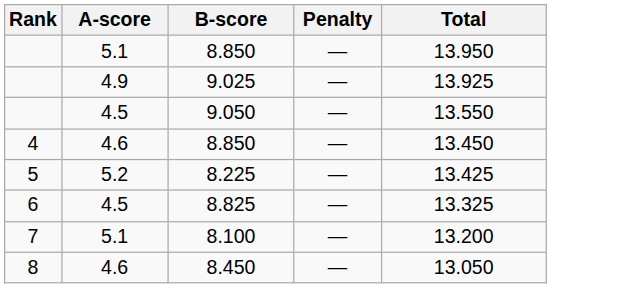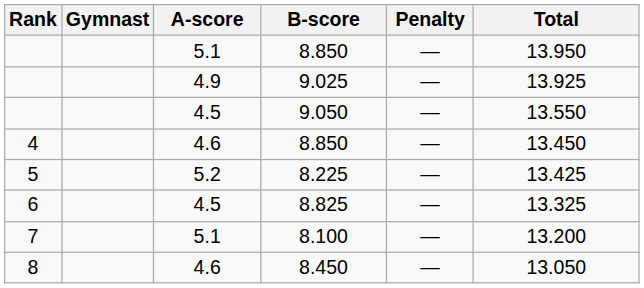 <table class="wikitable" style="text-align:center">
 <tr>
 <th>Rank</th>
+<th>Gymnast</th>
 <th style="width:5em">A-score</th>
 <th style="width:6em">B-score</th>
 <th style="width:4em">Penalty</th>
 <th style="width:8em">Total</th>
 </tr>
 <tr>
 <td></td>
+<td align=left></td>
 <td>5.1</td>
 <td>8.850</td>
 <td>—</td>
 <td>13.950</td>
 </tr>
 <tr>
 <td></td>
+<td align=left></td>
 <td>4.9</td>
 <td>9.025</td>
 <td>—</td>
 <td>13.925</td>
 </tr>
 <tr>
 <td></td>
+<td align=left></td>
 <td>4.5</td>
 <td>9.050</td>
 <td>—</td>
 <td>13.550</td>
 </tr>
 <tr>
 <td>4</td>
+<td align=left></td>
 <td>4.6</td>
 <td>8.850</td>
 <td>—</td>
 <td>13.450</td>
 </tr>
 <tr>
 <td>5</td>
+<td align=left></td>
 <td>5.2</td>
 <td>8.225</td>
 <td>—</td>
 <td>13.425</td>
 </tr>
 <tr>
 <td>6</td>
+<td align=left></td>
 <td>4.5</td>
 <td>8.825</td>
 <td>—</td>
 <td>13.325</td>
 </tr>
 <tr>
 <td>7</td>
+<td align=left></td>
 <td>5.1</td>
 <td>8.100</td>
 <td>—</td>
 <td>13.200</td>
 </tr>
 <tr>
 <td>8</td>
+<td align=left></td>
 <td>4.6</td>
 <td>8.450</td>
 <td>—</td>
 <td>13.050</td>
 </tr>
 </table>
